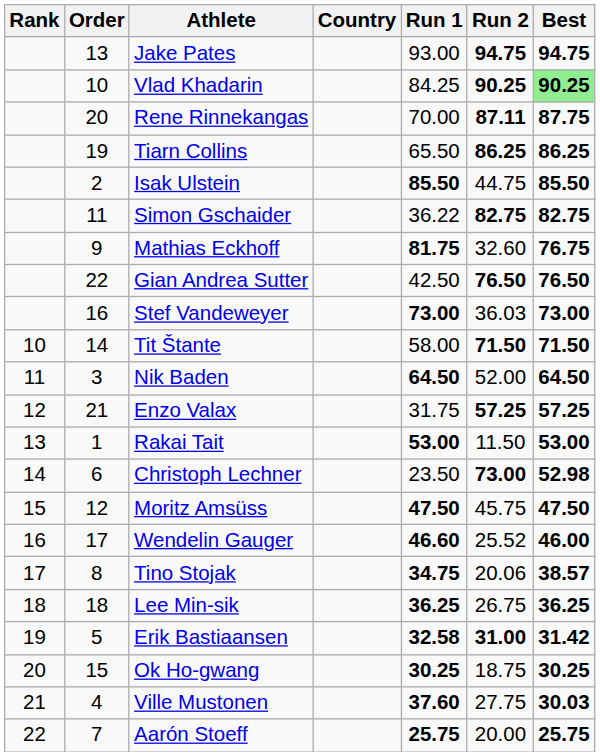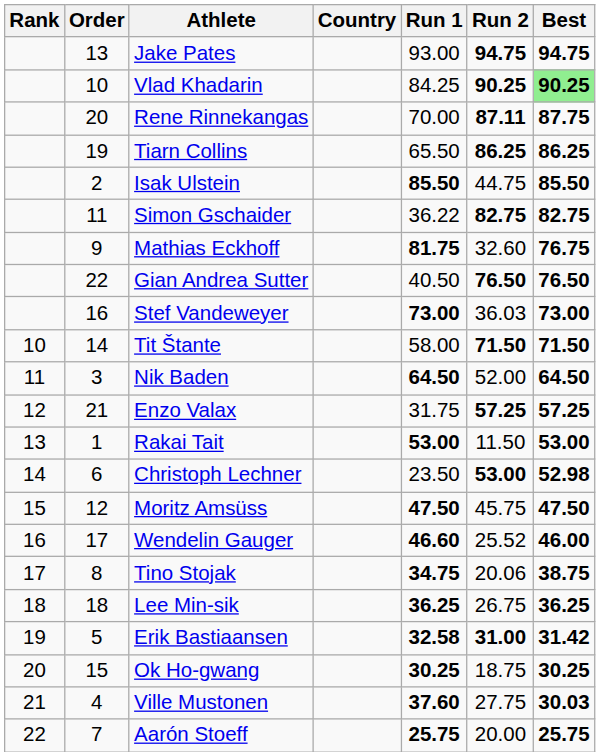 <table class="wikitable sortable" style="text-align:center">
 <tr>
 <th>Rank</th>
 <th>Order</th>
 <th>Athlete</th>
 <th>Country</th>
 <th>Run 1</th>
 <th>Run 2</th>
 <th>Best</th>
 </tr>
 <tr>
 <td></td>
 <td>13</td>
 <td align=left><a href='#'>Jake Pates</a></td>
 <td align=left></td>
 <td>93.00</td>
 <td><strong>94.75</strong></td>
 <td><strong>94.75</strong></td>
 </tr>
 <tr>
 <td></td>
 <td>10</td>
 <td align=left><a href='#'>Vlad Khadarin</a></td>
 <td align=left></td>
 <td>84.25</td>
 <td><strong>90.25</strong></td>
 <td style="background: lightgreen;"><strong>90.25</strong></td>
 </tr>
 <tr>
 <td></td>
 <td>20</td>
 <td align=left><a href='#'>Rene Rinnekangas</a></td>
 <td align=left></td>
 <td>70.00</td>
 <td><strong>87.11</strong></td>
 <td><strong>87.75</strong></td>
 </tr>
 <tr>
 <td></td>
 <td>19</td>
 <td align=left><a href='#'>Tiarn Collins</a></td>
 <td align=left></td>
 <td>65.50</td>
 <td><strong>86.25</strong></td>
 <td><strong>86.25</strong></td>
 </tr>
 <tr>
 <td></td>
 <td>2</td>
 <td align=left><a href='#'>Isak Ulstein</a></td>
 <td align=left></td>
 <td><strong>85.50</strong></td>
 <td>44.75</td>
 <td><strong>85.50</strong></td>
 </tr>
 <tr>
 <td></td>
 <td>11</td>
 <td align=left><a href='#'>Simon Gschaider</a></td>
 <td align=left></td>
 <td>36.22</td>
 <td><strong>82.75</strong></td>
 <td><strong>82.75</strong></td>
 </tr>
 <tr>
 <td></td>
 <td>9</td>
 <td align=left><a href='#'>Mathias Eckhoff</a></td>
 <td align=left></td>
 <td><strong>81.75</strong></td>
 <td>32.60</td>
 <td><strong>76.75</strong></td>
 </tr>
 <tr>
 <td></td>
 <td>22</td>
 <td align=left><a href='#'>Gian Andrea Sutter</a></td>
 <td align=left></td>
-<td>42.50</td>
+<td>40.50</td>
 <td><strong>76.50</strong></td>
 <td><strong>76.50</strong></td>
 </tr>
 <tr>
 <td></td>
 <td>16</td>
 <td align=left><a href='#'>Stef Vandeweyer</a></td>
 <td align=left></td>
 <td><strong>73.00</strong></td>
 <td>36.03</td>
 <td><strong>73.00</strong></td>
 </tr>
 <tr>
 <td>10</td>
 <td>14</td>
 <td align=left><a href='#'>Tit Štante</a></td>
 <td align=left></td>
 <td>58.00</td>
 <td><strong>71.50</strong></td>
 <td><strong>71.50</strong></td>
 </tr>
 <tr>
 <td>11</td>
 <td>3</td>
 <td align=left><a href='#'>Nik Baden</a></td>
 <td align=left></td>
 <td><strong>64.50</strong></td>
 <td>52.00</td>
 <td><strong>64.50</strong></td>
 </tr>
 <tr>
 <td>12</td>
 <td>21</td>
 <td align=left><a href='#'>Enzo Valax</a></td>
 <td align=left></td>
 <td>31.75</td>
 <td><strong>57.25</strong></td>
 <td><strong>57.25</strong></td>
 </tr>
 <tr>
 <td>13</td>
 <td>1</td>
 <td align=left><a href='#'>Rakai Tait</a></td>
 <td align=left></td>
 <td><strong>53.00</strong></td>
 <td>11.50</td>
 <td><strong>53.00</strong></td>
 </tr>
 <tr>
 <td>14</td>
 <td>6</td>
 <td align=left><a href='#'>Christoph Lechner</a></td>
 <td align=left></td>
 <td>23.50</td>
-<td><strong>73.00</strong></td>
+<td><strong>53.00</strong></td>
 <td><strong>52.98</strong></td>
 </tr>
 <tr>
 <td>15</td>
 <td>12</td>
 <td align=left><a href='#'>Moritz Amsüss</a></td>
 <td align=left></td>
 <td><strong>47.50</strong></td>
 <td>45.75</td>
 <td><strong>47.50</strong></td>
 </tr>
 <tr>
 <td>16</td>
 <td>17</td>
 <td align=left><a href='#'>Wendelin Gauger</a></td>
 <td align=left></td>
 <td><strong>46.60</strong></td>
 <td>25.52</td>
 <td><strong>46.00</strong></td>
 </tr>
 <tr>
 <td>17</td>
 <td>8</td>
 <td align=left><a href='#'>Tino Stojak</a></td>
 <td align=left></td>
 <td><strong>34.75</strong></td>
 <td>20.06</td>
-<td><strong>38.57</strong></td>
+<td><strong>38.75</strong></td>
 </tr>
 <tr>
 <td>18</td>
 <td>18</td>
 <td align=left><a href='#'>Lee Min-sik</a></td>
 <td align=left></td>
 <td><strong>36.25</strong></td>
 <td>26.75</td>
 <td><strong>36.25</strong></td>
 </tr>
 <tr>
 <td>19</td>
 <td>5</td>
 <td align=left><a href='#'>Erik Bastiaansen</a></td>
 <td align=left></td>
 <td><strong>32.58</strong></td>
 <td><strong>31.00</strong></td>
 <td><strong>31.42</strong></td>
 </tr>
 <tr>
 <td>20</td>
 <td>15</td>
 <td align=left><a href='#'>Ok Ho-gwang</a></td>
 <td align=left></td>
 <td><strong>30.25</strong></td>
 <td>18.75</td>
 <td><strong>30.25</strong></td>
 </tr>
 <tr>
 <td>21</td>
 <td>4</td>
 <td align=left><a href='#'>Ville Mustonen</a></td>
 <td align=left></td>
 <td><strong>37.60</strong></td>
 <td>27.75</td>
 <td><strong>30.03</strong></td>
 </tr>
 <tr>
 <td>22</td>
 <td>7</td>
 <td align=left><a href='#'>Aarón Stoeff</a></td>
 <td align=left></td>
 <td><strong>25.75</strong></td>
 <td>20.00</td>
 <td><strong>25.75</strong></td>
 </tr>
 </table>
